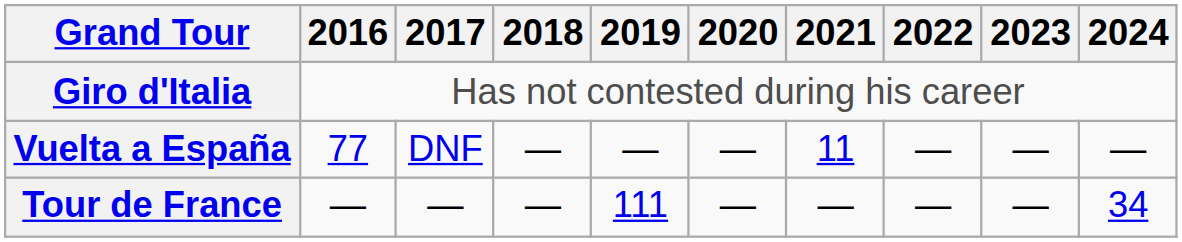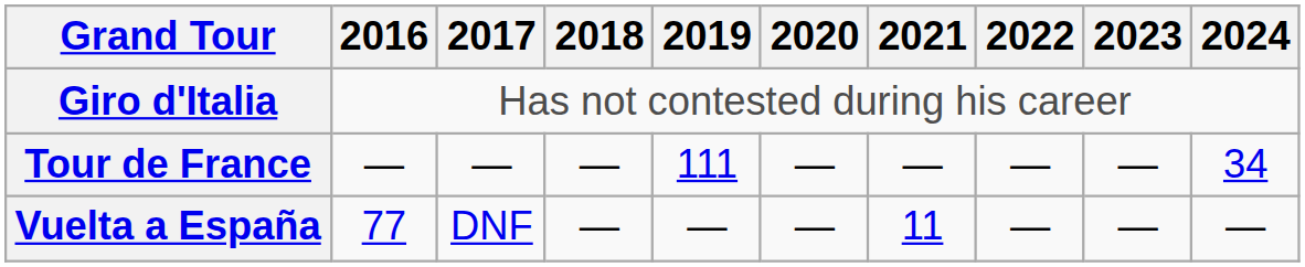 <table class="wikitable plainrowheaders">
 <tr>
 <th scope="col"><a href='#'>Grand Tour</a></th>
 <th scope="col">2016</th>
 <th scope="col">2017</th>
 <th scope="col">2018</th>
 <th scope="col">2019</th>
 <th scope="col">2020</th>
 <th scope="col">2021</th>
 <th scope="col">2022</th>
 <th scope="col">2023</th>
 <th scope="col">2024</th>
 </tr>
 <tr style="text-align:center;">
 <th scope="row"> <a href='#'>Giro d'Italia</a></th>
 <td style="color:#4d4d4d;" colspan=9>Has not contested during his career</td>
 </tr>
 <tr style="text-align:center;">
+<th scope="row"> <a href='#'>Tour de France</a></th>
+<td>—</td>
+<td>—</td>
+<td>—</td>
+<td><a href='#'>111</a></td>
+<td>—</td>
+<td>—</td>
+<td>—</td>
+<td>—</td>
+<td><a href='#'>34</a></td>
+</tr>
+<tr style="text-align:center;">
 <th scope="row"> <a href='#'>Vuelta a España</a></th>
 <td><a href='#'>77</a></td>
 <td><a href='#'>DNF</a></td>
 <td>—</td>
 <td>—</td>
 <td>—</td>
 <td><a href='#'>11</a></td>
 <td>—</td>
 <td>—</td>
 <td>—</td>
 </tr>
-<tr style="text-align:center;">
-<th scope="row"> <a href='#'>Tour de France</a></th>
-<td>—</td>
-<td>—</td>
-<td>—</td>
-<td><a href='#'>111</a></td>
-<td>—</td>
-<td>—</td>
-<td>—</td>
-<td>—</td>
-<td><a href='#'>34</a></td>
-</tr>
 </table>
